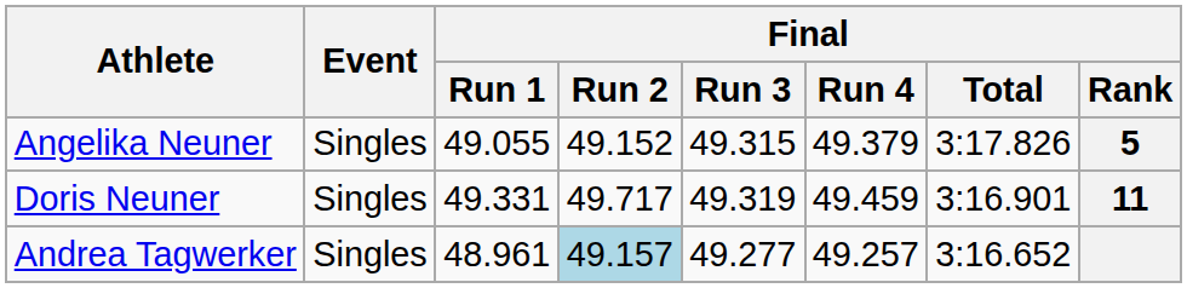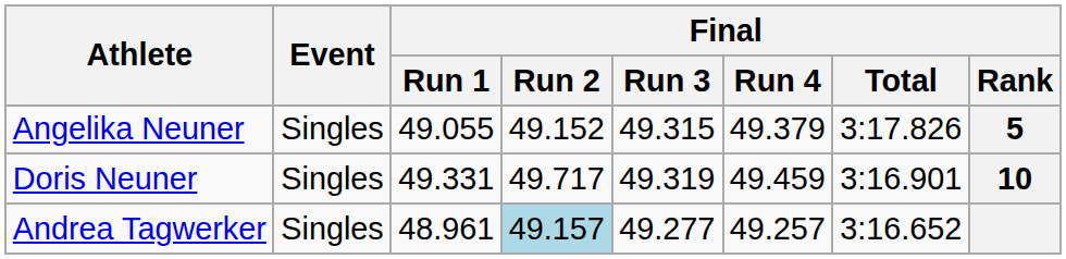 <table class="wikitable" style="font-size:90%">
 <tr>
 <th rowspan="2">Athlete</th>
 <th rowspan="2">Event</th>
 <th colspan="6">Final</th>
 </tr>
 <tr>
 <th>Run 1</th>
 <th>Run 2</th>
 <th>Run 3</th>
 <th>Run 4</th>
 <th>Total</th>
 <th>Rank</th>
 </tr>
 <tr>
 <td><a href='#'>Angelika Neuner</a></td>
 <td>Singles</td>
 <td align="center">49.055</td>
 <td align="center">49.152</td>
 <td align="center">49.315</td>
 <td align="center">49.379</td>
 <td align="center">3:17.826</td>
 <th align="center">5</th>
 </tr>
 <tr>
 <td><a href='#'>Doris Neuner</a></td>
 <td>Singles</td>
 <td align="center">49.331</td>
 <td align="center">49.717</td>
 <td align="center">49.319</td>
 <td align="center">49.459</td>
 <td align="center">3:16.901</td>
-<th align="center">11</th>
+<th align="center">10</th>
 </tr>
 <tr>
 <td><a href='#'>Andrea Tagwerker</a></td>
 <td>Singles</td>
 <td align="center">48.961</td>
 <td align="center" style="background: lightblue;">49.157</td>
 <td align="center">49.277</td>
 <td align="center">49.257</td>
 <td align="center">3:16.652</td>
 <th align="center"></th>
 </tr>
 </table>
